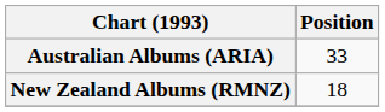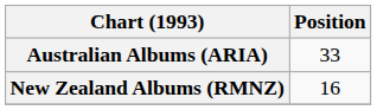 <table class="wikitable sortable plainrowheaders" style="text-align:center">
 <tr>
 <th scope="col">Chart (1993)</th>
 <th scope="col">Position</th>
 </tr>
 <tr>
 <th scope="row">Australian Albums (ARIA)</th>
 <td>33</td>
 </tr>
 <tr>
 <th scope="row">New Zealand Albums (RMNZ)</th>
-<td>18</td>
+<td>16</td>
 </tr>
 <tr>
 </tr>
 </table>
